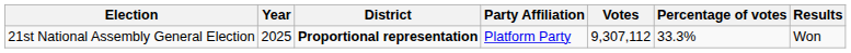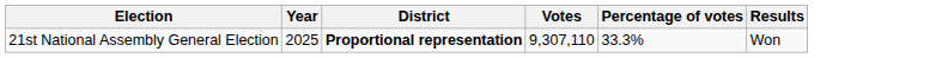 <table class="wikitable">
 <tr>
 <th>Election</th>
 <th>Year</th>
 <th>District</th>
-<th>Party Affiliation</th>
 <th>Votes</th>
 <th>Percentage of votes</th>
 <th>Results</th>
 </tr>
 <tr>
 <td>21st National Assembly General Election</td>
 <td>2025</td>
 <td><strong>Proportional representation</strong></td>
-<td><a href='#'>Platform Party</a></td>
-<td>9,307,112</td>
+<td>9,307,110</td>
 <td>33.3%</td>
 <td>Won</td>
 </tr>
 </table>
